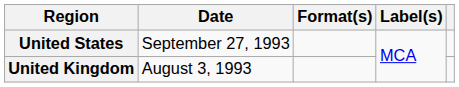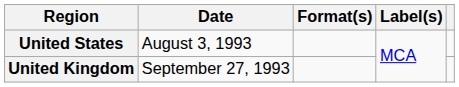 <table class="wikitable plainrowheaders">
 <tr>
 <th scope="col">Region</th>
 <th scope="col">Date</th>
 <th scope="col">Format(s)</th>
 <th scope="col">Label(s)</th>
 <th scope="col"></th>
 </tr>
 <tr>
 <th scope="row">United States</th>
-<td>September 27, 1993</td>
+<td>August 3, 1993</td>
 <td></td>
 <td rowspan="2"><a href='#'>MCA</a></td>
 <td></td>
 </tr>
 <tr>
 <th scope="row">United Kingdom</th>
-<td>August 3, 1993</td>
+<td>September 27, 1993</td>
 <td></td>
 <td></td>
 </tr>
 </table>
